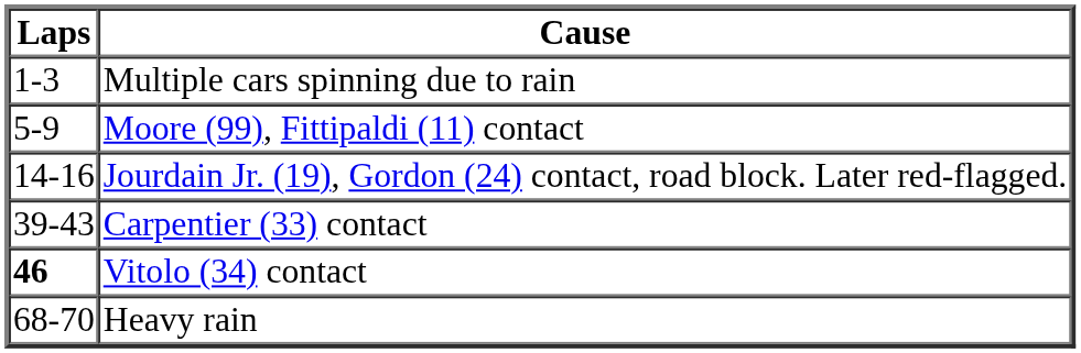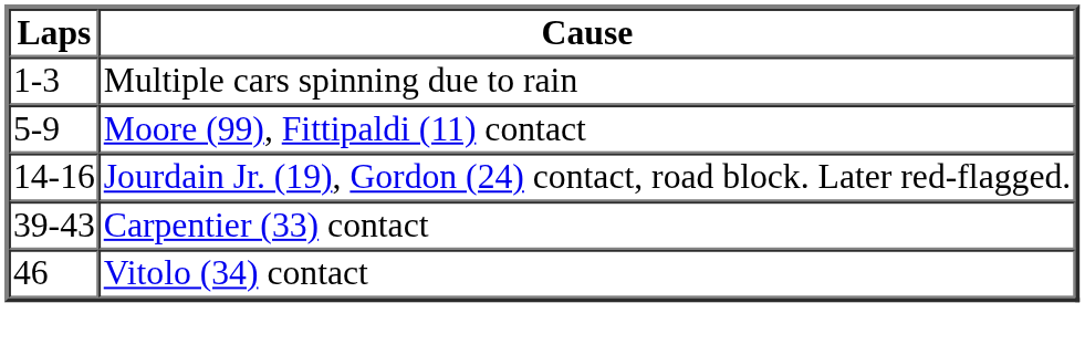 <table border=2 cellspacing=0>
 <tr>
 <th>Laps</th>
 <th>Cause</th>
 </tr>
 <tr>
 <td>1-3</td>
 <td>Multiple cars spinning due to rain</td>
 </tr>
 <tr>
 <td>5-9</td>
 <td><a href='#'>Moore (99)</a>, <a href='#'>Fittipaldi (11)</a> contact</td>
 </tr>
 <tr>
 <td>14-16</td>
 <td><a href='#'>Jourdain Jr. (19)</a>, <a href='#'>Gordon (24)</a> contact, road block. Later red-flagged.</td>
 </tr>
 <tr>
 <td>39-43</td>
 <td><a href='#'>Carpentier (33)</a> contact</td>
 </tr>
 <tr>
-<td><strong>46</strong></td>
+<td>46</td>
 <td><a href='#'>Vitolo (34)</a> contact</td>
 </tr>
-<tr>
-<td>68-70</td>
-<td>Heavy rain</td>
-</tr>
 </table>
